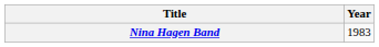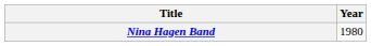 <table class="wikitable plainrowheaders">
 <tr>
 <th scope="col" width="450">Title</th>
 <th scope="col">Year</th>
 </tr>
 <tr>
 <th scope="row"><em><a href='#'>Nina Hagen Band</a></em></th>
-<td>1983</td>
+<td>1980</td>
 </tr>
 </table>
